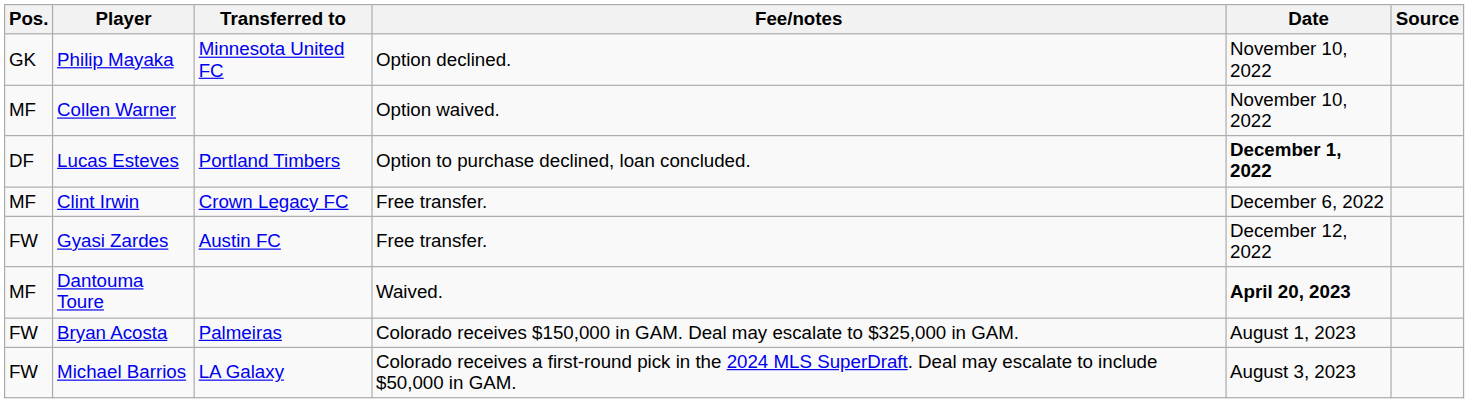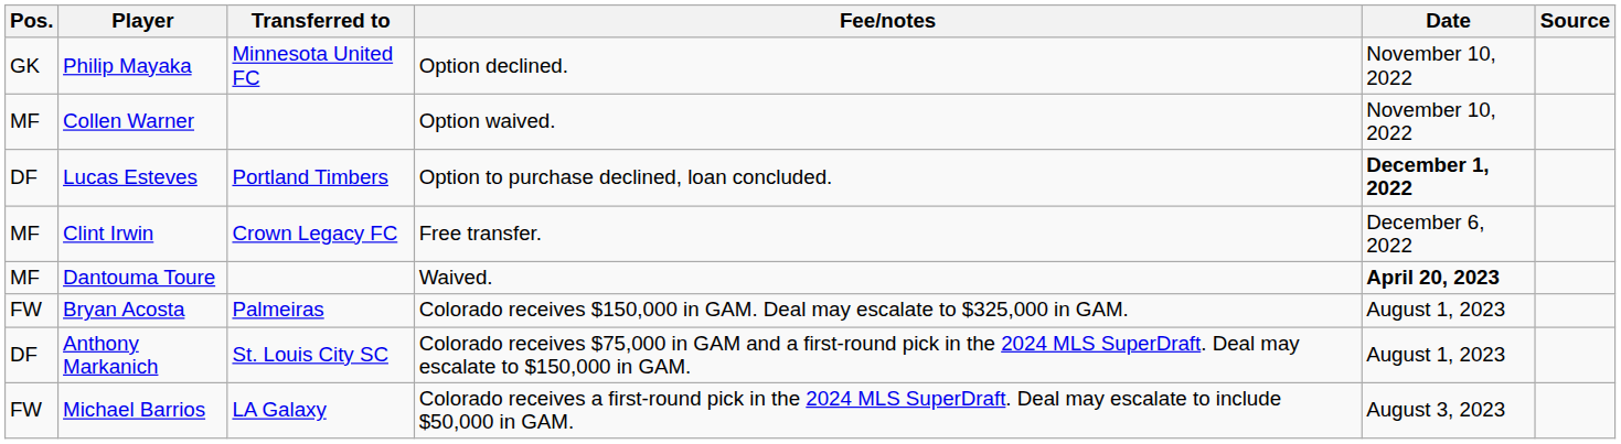 <table class="wikitable sortable" style="text-align:left">
 <tr>
 <th><strong>Pos.</strong></th>
 <th><strong>Player</strong></th>
 <th><strong>Transferred to</strong></th>
 <th><strong>Fee/notes</strong></th>
 <th><strong>Date</strong></th>
 <th><strong>Source</strong></th>
 </tr>
 <tr>
 <td>GK</td>
 <td> <a href='#'>Philip Mayaka</a></td>
 <td> <a href='#'>Minnesota United FC</a></td>
 <td>Option declined.</td>
 <td>November 10, 2022</td>
 <td></td>
 </tr>
 <tr>
 <td>MF</td>
 <td> <a href='#'>Collen Warner</a></td>
 <td></td>
 <td>Option waived.</td>
 <td>November 10, 2022</td>
 <td></td>
 </tr>
 <tr>
 <td>DF</td>
 <td> <a href='#'>Lucas Esteves</a></td>
 <td> <a href='#'>Portland Timbers</a></td>
 <td>Option to purchase declined, loan concluded.</td>
 <td><strong>December 1, 2022</strong></td>
 <td></td>
 </tr>
 <tr>
 <td>MF</td>
 <td> <a href='#'>Clint Irwin</a></td>
 <td> <a href='#'>Crown Legacy FC</a></td>
 <td>Free transfer.</td>
 <td>December 6, 2022</td>
 <td></td>
 </tr>
 <tr>
-<td>FW</td>
-<td> <a href='#'>Gyasi Zardes</a></td>
-<td> <a href='#'>Austin FC</a></td>
-<td>Free transfer.</td>
-<td>December 12, 2022</td>
-<td></td>
-</tr>
-<tr>
 <td>MF</td>
 <td> <a href='#'>Dantouma Toure</a></td>
 <td></td>
 <td>Waived.</td>
 <td><strong>April 20, 2023</strong></td>
 <td></td>
 </tr>
 <tr>
 <td>FW</td>
 <td> <a href='#'>Bryan Acosta</a></td>
 <td> <a href='#'>Palmeiras</a></td>
 <td>Colorado receives $150,000 in GAM. Deal may escalate to $325,000 in GAM.</td>
 <td>August 1, 2023</td>
 <td></td>
 </tr>
 <tr>
+<td>DF</td>
+<td> <a href='#'>Anthony Markanich</a></td>
+<td> <a href='#'>St. Louis City SC</a></td>
+<td>Colorado receives $75,000 in GAM and a first-round pick in the <a href='#'>2024 MLS SuperDraft</a>. Deal may escalate to $150,000 in GAM.</td>
+<td>August 1, 2023</td>
+<td></td>
+</tr>
+<tr>
 <td>FW</td>
 <td> <a href='#'>Michael Barrios</a></td>
 <td> <a href='#'>LA Galaxy</a></td>
 <td>Colorado receives a first-round pick in the <a href='#'>2024 MLS SuperDraft</a>. Deal may escalate to include $50,000 in GAM.</td>
 <td>August 3, 2023</td>
 <td></td>
 </tr>
 </table>
